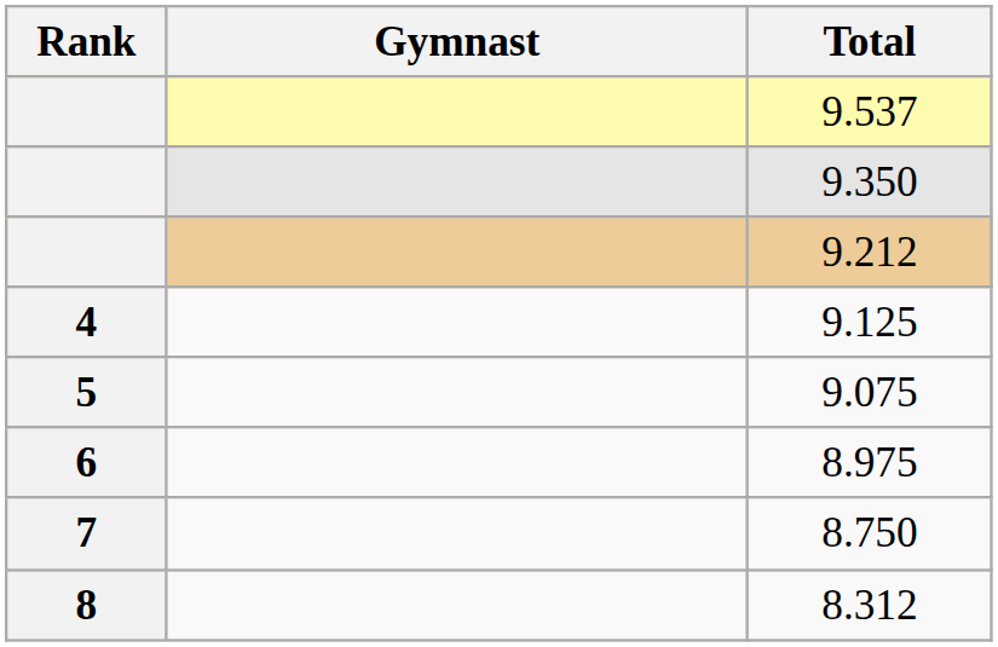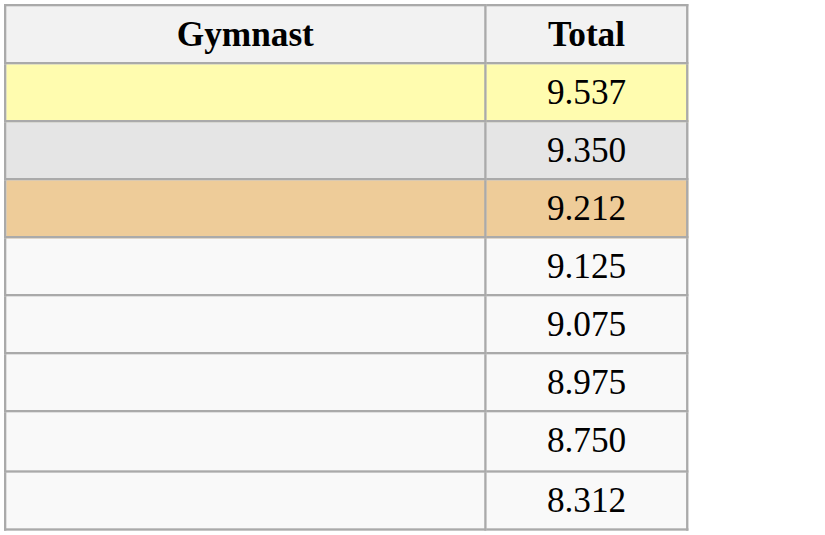 <table class="wikitable sortable" style="text-align:center; font-size:95%">
 <tr>
-<th scope="col" style="width:50px;">Rank</th>
 <th scope="col" style="width:200px;">Gymnast</th>
 <th scope="col" style="width:80px;">Total</th>
 </tr>
 <tr style="background:#fffcaf;">
-<th scope=row style="text-align:center"></th>
 <td style="text-align:left;"></td>
 <td>9.537</td>
 </tr>
 <tr style="background:#e5e5e5;">
-<th scope=row style="text-align:center"></th>
 <td style="text-align:left;"></td>
 <td>9.350</td>
 </tr>
 <tr style="background:#ec9;">
-<th scope=row style="text-align:center"></th>
 <td style="text-align:left;"></td>
 <td>9.212</td>
 </tr>
 <tr>
-<th scope=row style="text-align:center">4</th>
 <td style="text-align:left;"></td>
 <td>9.125</td>
 </tr>
 <tr>
-<th scope=row style="text-align:center">5</th>
 <td style="text-align:left;"></td>
 <td>9.075</td>
 </tr>
 <tr>
-<th scope=row style="text-align:center">6</th>
 <td style="text-align:left;"></td>
 <td>8.975</td>
 </tr>
 <tr>
-<th scope=row style="text-align:center">7</th>
 <td style="text-align:left;"></td>
 <td>8.750</td>
 </tr>
 <tr>
-<th scope=row style="text-align:center">8</th>
 <td style="text-align:left;"></td>
 <td>8.312</td>
 </tr>
 </table>
